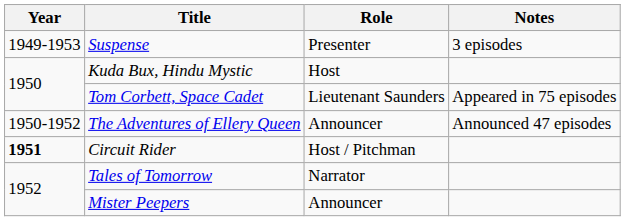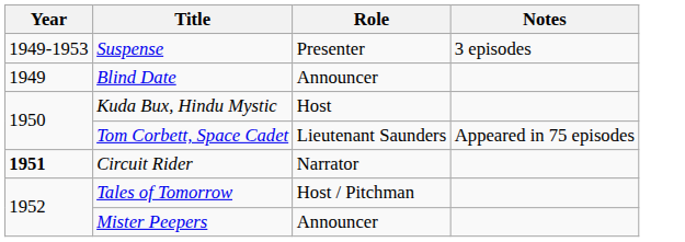 <table class="wikitable sortable">
 <tr>
 <th>Year</th>
 <th>Title</th>
 <th>Role</th>
 <th class= "unsortable">Notes</th>
 </tr>
 <tr>
 <td>1949-1953</td>
 <td><em><a href='#'>Suspense</a></em></td>
 <td>Presenter</td>
 <td>3 episodes</td>
 </tr>
 <tr>
+<td>1949</td>
+<td><em><a href='#'>Blind Date</a></em></td>
+<td>Announcer</td>
+<td></td>
+</tr>
+<tr>
 <td rowspan= "2">1950</td>
 <td><em>Kuda Bux, Hindu Mystic</em></td>
 <td>Host</td>
 <td></td>
 </tr>
 <tr>
 <td><em><a href='#'>Tom Corbett, Space Cadet</a></em></td>
 <td>Lieutenant Saunders</td>
 <td>Appeared in 75 episodes</td>
 </tr>
 <tr>
-<td>1950-1952</td>
-<td><em><a href='#'>The Adventures of Ellery Queen</a></em></td>
-<td>Announcer</td>
-<td>Announced 47 episodes</td>
-</tr>
-<tr>
 <td><strong>1951</strong></td>
 <td><em>Circuit Rider</em></td>
-<td>Host / Pitchman</td>
+<td>Narrator</td>
 <td></td>
 </tr>
 <tr>
 <td rowspan= "3">1952</td>
 <td><em><a href='#'>Tales of Tomorrow</a></em></td>
-<td>Narrator</td>
+<td>Host / Pitchman</td>
 <td></td>
 </tr>
 <tr>
 <td><em><a href='#'>Mister Peepers</a></em></td>
 <td>Announcer</td>
 <td></td>
 </tr>
 </table>
